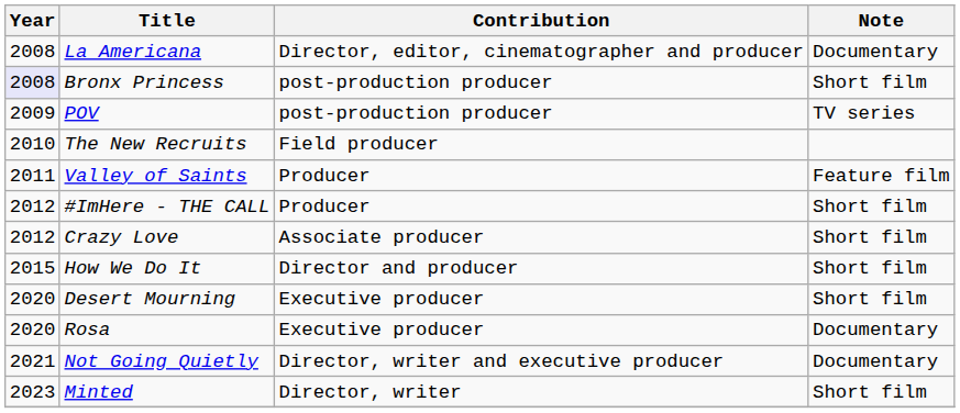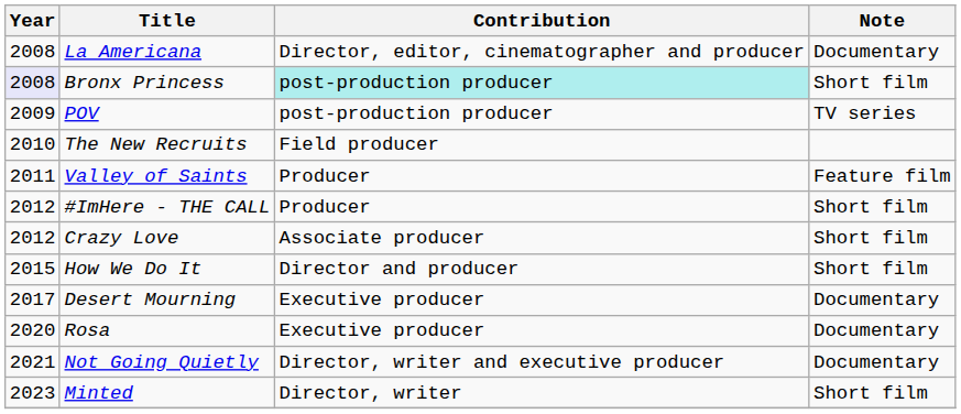 <table class="wikitable sortable">
 <tr>
 <th>Year</th>
 <th>Title</th>
 <th>Contribution</th>
 <th>Note</th>
 </tr>
 <tr>
 <td>2008</td>
 <td><em><a href='#'>La Americana</a></em></td>
 <td>Director, editor, cinematographer and producer</td>
 <td>Documentary</td>
 </tr>
 <tr>
 <td style="background: lavender;">2008</td>
 <td><em>Bronx Princess</em></td>
-<td>post-production producer</td>
+<td style="background: paleturquoise;">post-production producer</td>
 <td>Short film</td>
 </tr>
 <tr>
 <td>2009</td>
 <td><a href='#'><em>POV</em></a></td>
 <td>post-production producer</td>
 <td>TV series</td>
 </tr>
 <tr>
 <td>2010</td>
 <td><em>The New Recruits</em></td>
 <td>Field producer</td>
 <td></td>
 </tr>
 <tr>
 <td>2011</td>
 <td><em><a href='#'>Valley of Saints</a></em></td>
 <td>Producer</td>
 <td>Feature film</td>
 </tr>
 <tr>
 <td>2012</td>
 <td><em>#ImHere - THE CALL</em></td>
 <td>Producer</td>
 <td>Short film</td>
 </tr>
 <tr>
 <td>2012</td>
 <td><em>Crazy Love</em></td>
 <td>Associate producer</td>
 <td>Short film</td>
 </tr>
 <tr>
 <td>2015</td>
 <td><em>How We Do It</em></td>
 <td>Director and producer</td>
 <td>Short film</td>
 </tr>
 <tr>
-<td>2020</td>
+<td>2017</td>
 <td><em>Desert Mourning</em></td>
 <td>Executive producer</td>
-<td>Short film</td>
+<td>Documentary</td>
 </tr>
 <tr>
 <td>2020</td>
 <td><em>Rosa</em></td>
 <td>Executive producer</td>
 <td>Documentary</td>
 </tr>
 <tr>
 <td>2021</td>
 <td><em><a href='#'>Not Going Quietly</a></em></td>
 <td>Director, writer and executive producer</td>
 <td>Documentary</td>
 </tr>
 <tr>
 <td>2023</td>
 <td><em><a href='#'>Minted</a></em></td>
 <td>Director, writer</td>
 <td>Short film</td>
 </tr>
 <tr>
 </tr>
 </table>
